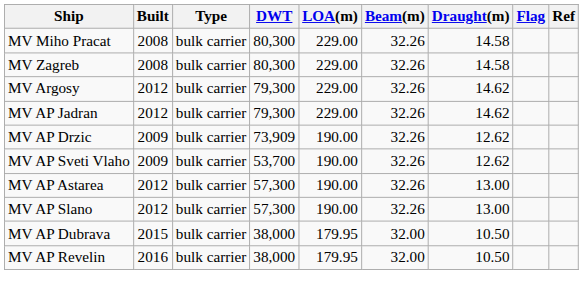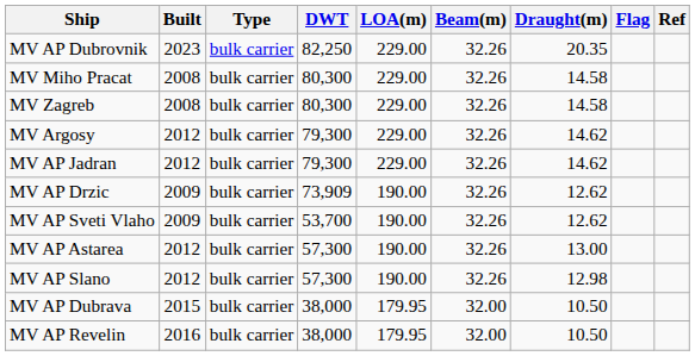 <table class="wikitable sortable">
 <tr>
 <th>Ship</th>
 <th>Built</th>
 <th>Type</th>
 <th><a href='#'>DWT</a></th>
 <th><a href='#'>LOA</a>(m)</th>
 <th><a href='#'>Beam</a>(m)</th>
 <th><a href='#'>Draught</a>(m)</th>
 <th><a href='#'>Flag</a></th>
 <th>Ref</th>
+</tr>
+<tr>
+<td>MV AP Dubrovnik</td>
+<td align="Center">2023</td>
+<td><a href='#'>bulk carrier</a></td>
+<td>82,250</td>
+<td align="right">229.00</td>
+<td align="right">32.26</td>
+<td align="right">20.35</td>
+<td></td>
+<td></td>
 </tr>
 <tr>
 <td>MV Miho Pracat</td>
 <td align="Center">2008</td>
 <td>bulk carrier</td>
 <td>80,300</td>
 <td align="right">229.00</td>
 <td align="right">32.26</td>
 <td align="right">14.58</td>
 <td></td>
 <td></td>
 </tr>
 <tr>
 <td>MV Zagreb</td>
 <td align="Center">2008</td>
 <td>bulk carrier</td>
 <td>80,300</td>
 <td align="right">229.00</td>
 <td align="right">32.26</td>
 <td align="right">14.58</td>
 <td></td>
 <td></td>
 </tr>
 <tr>
 <td>MV Argosy</td>
 <td align="Center">2012</td>
 <td>bulk carrier</td>
 <td>79,300</td>
 <td align="right">229.00</td>
 <td align="right">32.26</td>
 <td align="right">14.62</td>
 <td></td>
 <td></td>
 </tr>
 <tr>
 <td>MV AP Jadran</td>
 <td align="Center">2012</td>
 <td>bulk carrier</td>
 <td>79,300</td>
 <td align="right">229.00</td>
 <td align="right">32.26</td>
 <td align="right">14.62</td>
 <td></td>
 <td></td>
 </tr>
 <tr>
 <td>MV AP Drzic</td>
 <td align="Center">2009</td>
 <td>bulk carrier</td>
 <td>73,909</td>
 <td align="right">190.00</td>
 <td align="right">32.26</td>
 <td align="right">12.62</td>
 <td></td>
 <td></td>
 </tr>
 <tr>
 <td>MV AP Sveti Vlaho</td>
 <td align="Center">2009</td>
 <td>bulk carrier</td>
 <td>53,700</td>
 <td align="right">190.00</td>
 <td align="right">32.26</td>
 <td align="right">12.62</td>
 <td></td>
 <td></td>
 </tr>
 <tr>
 <td>MV AP Astarea</td>
 <td align="Center">2012</td>
 <td>bulk carrier</td>
 <td>57,300</td>
 <td align="right">190.00</td>
 <td align="right">32.26</td>
 <td align="right">13.00</td>
 <td></td>
 <td></td>
 </tr>
 <tr>
 <td>MV AP Slano</td>
 <td align="Center">2012</td>
 <td>bulk carrier</td>
 <td>57,300</td>
 <td align="right">190.00</td>
 <td align="right">32.26</td>
-<td align="right">13.00</td>
+<td align="right">12.98</td>
 <td></td>
 <td></td>
 </tr>
 <tr>
 <td>MV AP Dubrava</td>
 <td align="Center">2015</td>
 <td>bulk carrier</td>
 <td>38,000</td>
 <td align="right">179.95</td>
 <td align="right">32.00</td>
 <td align="right">10.50</td>
 <td></td>
 <td></td>
 </tr>
 <tr>
 <td>MV AP Revelin</td>
 <td align="Center">2016</td>
 <td>bulk carrier</td>
 <td>38,000</td>
 <td align="right">179.95</td>
 <td align="right">32.00</td>
 <td align="right">10.50</td>
 <td></td>
 <td></td>
 </tr>
 </table>
